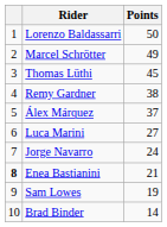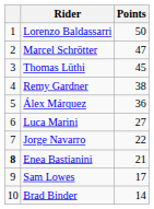 <table class="wikitable" style="font-size: 95%;">
 <tr>
 <th></th>
 <th>Rider</th>
 <th>Points</th>
 </tr>
 <tr>
 <td align=center>1</td>
 <td> <a href='#'>Lorenzo Baldassarri</a></td>
 <td align=right>50</td>
 </tr>
 <tr>
 <td align=center>2</td>
 <td> <a href='#'>Marcel Schrötter</a></td>
-<td align=right>49</td>
+<td align=right>47</td>
 </tr>
 <tr>
 <td align=center>3</td>
 <td> <a href='#'>Thomas Lüthi</a></td>
 <td align=right>45</td>
 </tr>
 <tr>
 <td align=center>4</td>
 <td> <a href='#'>Remy Gardner</a></td>
 <td align=right>38</td>
 </tr>
 <tr>
 <td align=center>5</td>
 <td> <a href='#'>Álex Márquez</a></td>
-<td align=right>37</td>
+<td align=right>36</td>
 </tr>
 <tr>
 <td align=center>6</td>
 <td> <a href='#'>Luca Marini</a></td>
 <td align=right>27</td>
 </tr>
 <tr>
 <td align=center>7</td>
 <td> <a href='#'>Jorge Navarro</a></td>
-<td align=right>24</td>
+<td align=right>22</td>
 </tr>
 <tr>
 <td align=center><strong>8</strong></td>
 <td> <a href='#'>Enea Bastianini</a></td>
 <td align=right>21</td>
 </tr>
 <tr>
 <td align=center>9</td>
 <td> <a href='#'>Sam Lowes</a></td>
-<td align=right>19</td>
+<td align=right>17</td>
 </tr>
 <tr>
 <td align=center>10</td>
 <td> <a href='#'>Brad Binder</a></td>
 <td align=right>14</td>
 </tr>
 </table>
